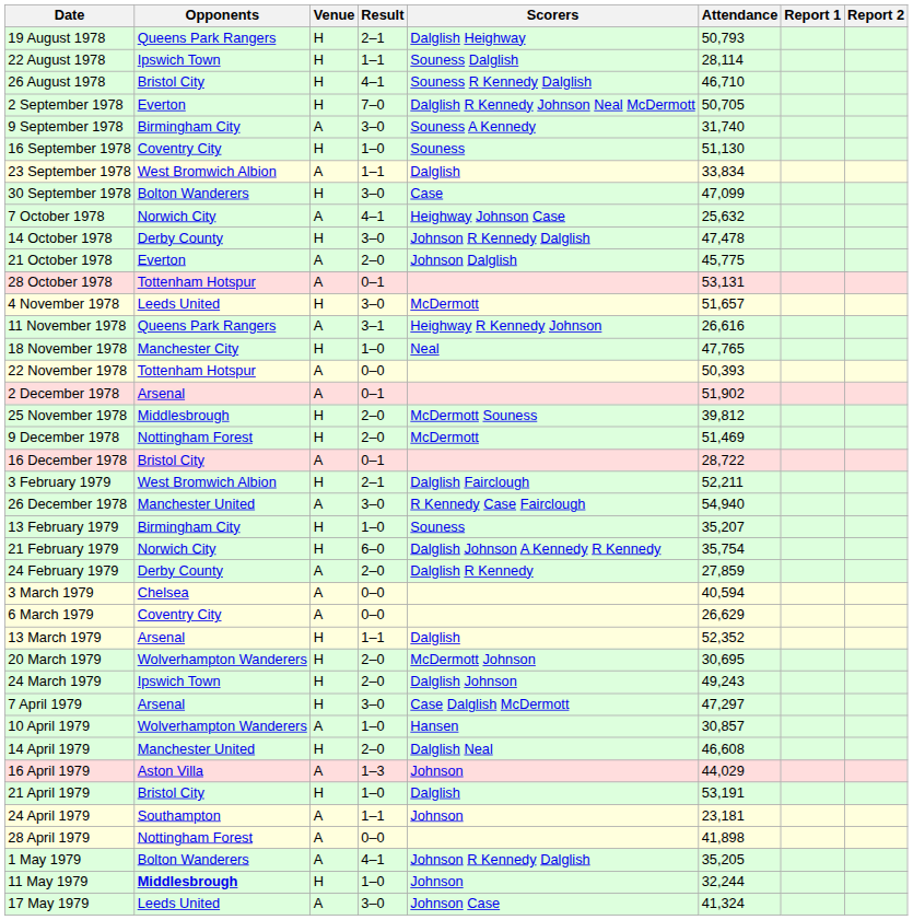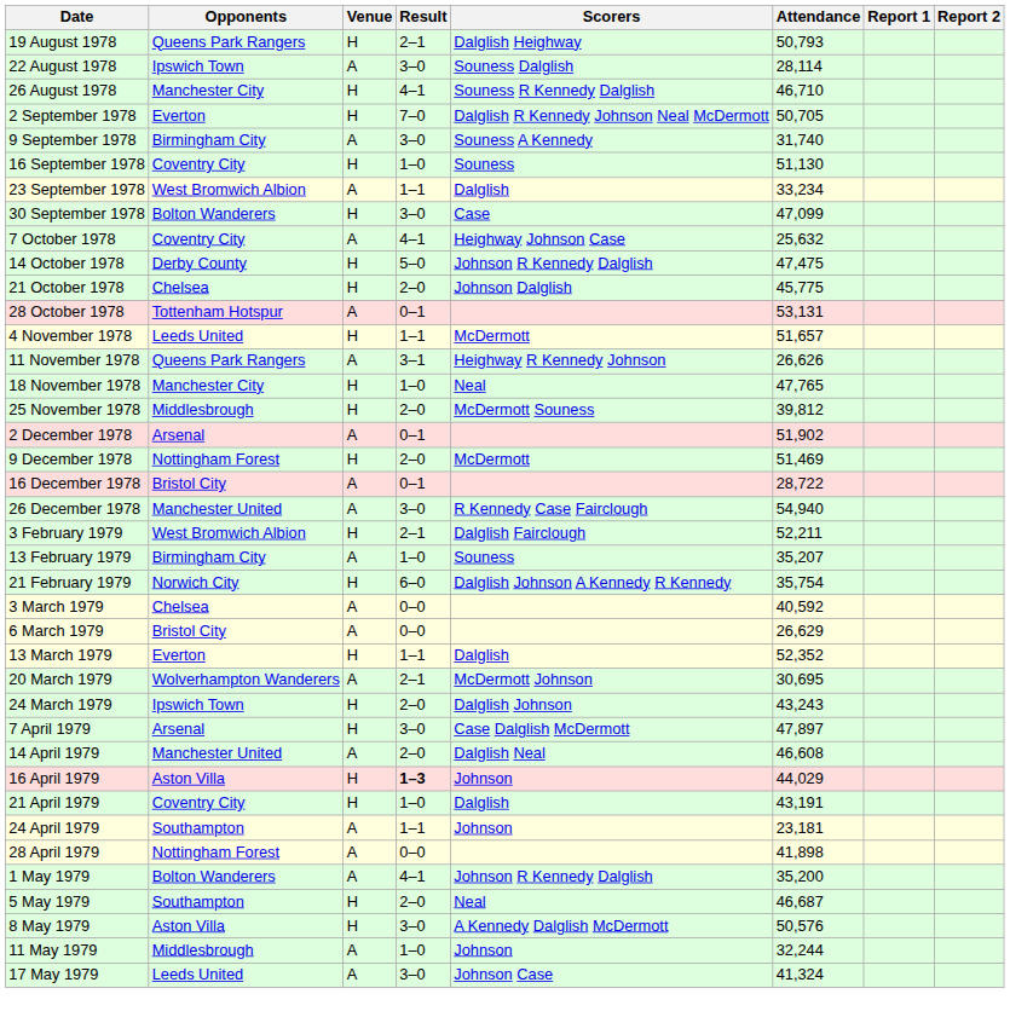 <table class=wikitable>
 <tr>
 <th>Date</th>
 <th>Opponents</th>
 <th>Venue</th>
 <th>Result</th>
 <th>Scorers</th>
 <th>Attendance</th>
 <th>Report 1</th>
 <th>Report 2</th>
 </tr>
 <tr bgcolor="#ddffdd">
 <td>19 August 1978</td>
 <td><a href='#'>Queens Park Rangers</a></td>
 <td>H</td>
 <td>2–1</td>
 <td><a href='#'>Dalglish</a>  <a href='#'>Heighway</a> </td>
 <td>50,793</td>
 <td></td>
 <td></td>
 </tr>
 <tr bgcolor="#ddffdd">
 <td>22 August 1978</td>
 <td><a href='#'>Ipswich Town</a></td>
-<td>H</td>
-<td>1–1</td>
+<td>A</td>
+<td>3–0</td>
 <td><a href='#'>Souness</a>  <a href='#'>Dalglish</a> </td>
 <td>28,114</td>
 <td></td>
 <td></td>
 </tr>
 <tr bgcolor="#ddffdd">
 <td>26 August 1978</td>
-<td><a href='#'>Bristol City</a></td>
+<td><a href='#'>Manchester City</a></td>
 <td>H</td>
 <td>4–1</td>
 <td><a href='#'>Souness</a>  <a href='#'>R Kennedy</a>  <a href='#'>Dalglish</a> </td>
 <td>46,710</td>
 <td></td>
 <td></td>
 </tr>
 <tr bgcolor="#ddffdd">
 <td>2 September 1978</td>
 <td><a href='#'>Everton</a></td>
 <td>H</td>
 <td>7–0</td>
 <td><a href='#'>Dalglish</a>  <a href='#'>R Kennedy</a>  <a href='#'>Johnson</a>  <a href='#'>Neal</a>  <a href='#'>McDermott</a> </td>
 <td>50,705</td>
 <td></td>
 <td></td>
 </tr>
 <tr bgcolor="#ddffdd">
 <td>9 September 1978</td>
 <td><a href='#'>Birmingham City</a></td>
 <td>A</td>
 <td>3–0</td>
 <td><a href='#'>Souness</a>  <a href='#'>A Kennedy</a> </td>
 <td>31,740</td>
 <td></td>
 <td></td>
 </tr>
 <tr bgcolor="#ddffdd">
 <td>16 September 1978</td>
 <td><a href='#'>Coventry City</a></td>
 <td>H</td>
 <td>1–0</td>
 <td><a href='#'>Souness</a> </td>
 <td>51,130</td>
 <td></td>
 <td></td>
 </tr>
 <tr bgcolor="#ffffdd">
 <td>23 September 1978</td>
 <td><a href='#'>West Bromwich Albion</a></td>
 <td>A</td>
 <td>1–1</td>
 <td><a href='#'>Dalglish</a> </td>
-<td>33,834</td>
+<td>33,234</td>
 <td></td>
 <td></td>
 </tr>
 <tr bgcolor="#ddffdd">
 <td>30 September 1978</td>
 <td><a href='#'>Bolton Wanderers</a></td>
 <td>H</td>
 <td>3–0</td>
 <td><a href='#'>Case</a> </td>
 <td>47,099</td>
 <td></td>
 <td></td>
 </tr>
 <tr bgcolor="#ddffdd">
 <td>7 October 1978</td>
-<td><a href='#'>Norwich City</a></td>
+<td><a href='#'>Coventry City</a></td>
 <td>A</td>
 <td>4–1</td>
 <td><a href='#'>Heighway</a>  <a href='#'>Johnson</a>  <a href='#'>Case</a> </td>
 <td>25,632</td>
 <td></td>
 <td></td>
 </tr>
 <tr bgcolor="#ddffdd">
 <td>14 October 1978</td>
 <td><a href='#'>Derby County</a></td>
 <td>H</td>
-<td>3–0</td>
+<td>5–0</td>
 <td><a href='#'>Johnson</a>   <a href='#'>R Kennedy</a>  <a href='#'>Dalglish</a> </td>
-<td>47,478</td>
+<td>47,475</td>
 <td></td>
 <td></td>
 </tr>
 <tr bgcolor="#ddffdd">
 <td>21 October 1978</td>
-<td><a href='#'>Everton</a></td>
-<td>A</td>
+<td><a href='#'>Chelsea</a></td>
+<td>H</td>
 <td>2–0</td>
 <td><a href='#'>Johnson</a>   <a href='#'>Dalglish</a> </td>
 <td>45,775</td>
 <td></td>
 <td></td>
 </tr>
 <tr bgcolor="#ffdddd">
 <td>28 October 1978</td>
 <td><a href='#'>Tottenham Hotspur</a></td>
 <td>A</td>
 <td>0–1</td>
 <td></td>
 <td>53,131</td>
 <td></td>
 <td></td>
 </tr>
 <tr bgcolor="#ffffdd">
 <td>4 November 1978</td>
 <td><a href='#'>Leeds United</a></td>
 <td>H</td>
-<td>3–0</td>
+<td>1–1</td>
 <td><a href='#'>McDermott</a> </td>
 <td>51,657</td>
 <td></td>
 <td></td>
 </tr>
 <tr bgcolor="#ddffdd">
 <td>11 November 1978</td>
 <td><a href='#'>Queens Park Rangers</a></td>
 <td>A</td>
 <td>3–1</td>
 <td><a href='#'>Heighway</a>  <a href='#'>R Kennedy</a>  <a href='#'>Johnson</a> </td>
-<td>26,616</td>
+<td>26,626</td>
 <td></td>
 <td></td>
 </tr>
 <tr bgcolor="#ddffdd">
 <td>18 November 1978</td>
 <td><a href='#'>Manchester City</a></td>
 <td>H</td>
 <td>1–0</td>
 <td><a href='#'>Neal</a> </td>
 <td>47,765</td>
 <td></td>
 <td></td>
 </tr>
-<tr bgcolor="#ffffdd">
-<td>22 November 1978</td>
-<td><a href='#'>Tottenham Hotspur</a></td>
-<td>A</td>
-<td>0–0</td>
-<td></td>
-<td>50,393</td>
+<tr bgcolor="#ddffdd">
+<td>25 November 1978</td>
+<td><a href='#'>Middlesbrough</a></td>
+<td>H</td>
+<td>2–0</td>
+<td><a href='#'>McDermott</a>  <a href='#'>Souness</a> </td>
+<td>39,812</td>
 <td></td>
 <td></td>
 </tr>
 <tr bgcolor="#ffdddd">
 <td>2 December 1978</td>
 <td><a href='#'>Arsenal</a></td>
 <td>A</td>
 <td>0–1</td>
 <td></td>
 <td>51,902</td>
-<td></td>
-<td></td>
-</tr>
-<tr bgcolor="#ddffdd">
-<td>25 November 1978</td>
-<td><a href='#'>Middlesbrough</a></td>
-<td>H</td>
-<td>2–0</td>
-<td><a href='#'>McDermott</a>  <a href='#'>Souness</a> </td>
-<td>39,812</td>
 <td></td>
 <td></td>
 </tr>
 <tr bgcolor="#ddffdd">
 <td>9 December 1978</td>
 <td><a href='#'>Nottingham Forest</a></td>
 <td>H</td>
 <td>2–0</td>
 <td><a href='#'>McDermott</a> </td>
 <td>51,469</td>
 <td></td>
 <td></td>
 </tr>
 <tr bgcolor="#ffdddd">
 <td>16 December 1978</td>
 <td><a href='#'>Bristol City</a></td>
 <td>A</td>
 <td>0–1</td>
 <td></td>
 <td>28,722</td>
 <td></td>
 <td></td>
 </tr>
 <tr bgcolor="#ddffdd">
+<td>26 December 1978</td>
+<td><a href='#'>Manchester United</a></td>
+<td>A</td>
+<td>3–0</td>
+<td><a href='#'>R Kennedy</a>  <a href='#'>Case</a>  <a href='#'>Fairclough</a> </td>
+<td>54,940</td>
+<td></td>
+<td></td>
+</tr>
+<tr bgcolor="#ddffdd">
 <td>3 February 1979</td>
 <td><a href='#'>West Bromwich Albion</a></td>
 <td>H</td>
 <td>2–1</td>
 <td><a href='#'>Dalglish</a>  <a href='#'>Fairclough</a> </td>
 <td>52,211</td>
 <td></td>
 <td></td>
 </tr>
 <tr bgcolor="#ddffdd">
-<td>26 December 1978</td>
-<td><a href='#'>Manchester United</a></td>
-<td>A</td>
-<td>3–0</td>
-<td><a href='#'>R Kennedy</a>  <a href='#'>Case</a>  <a href='#'>Fairclough</a> </td>
-<td>54,940</td>
-<td></td>
-<td></td>
-</tr>
-<tr bgcolor="#ddffdd">
 <td>13 February 1979</td>
 <td><a href='#'>Birmingham City</a></td>
-<td>H</td>
+<td>A</td>
 <td>1–0</td>
 <td><a href='#'>Souness</a> </td>
 <td>35,207</td>
 <td></td>
 <td></td>
 </tr>
 <tr bgcolor="#ddffdd">
 <td>21 February 1979</td>
 <td><a href='#'>Norwich City</a></td>
 <td>H</td>
 <td>6–0</td>
 <td><a href='#'>Dalglish</a>  <a href='#'>Johnson</a>  <a href='#'>A Kennedy</a>  <a href='#'>R Kennedy</a> </td>
 <td>35,754</td>
 <td></td>
 <td></td>
 </tr>
-<tr bgcolor="#ddffdd">
-<td>24 February 1979</td>
-<td><a href='#'>Derby County</a></td>
-<td>A</td>
-<td>2–0</td>
-<td><a href='#'>Dalglish</a>  <a href='#'>R Kennedy</a> </td>
-<td>27,859</td>
-<td></td>
-<td></td>
-</tr>
 <tr bgcolor="#ffffdd">
 <td>3 March 1979</td>
 <td><a href='#'>Chelsea</a></td>
 <td>A</td>
 <td>0–0</td>
 <td></td>
-<td>40,594</td>
+<td>40,592</td>
 <td></td>
 <td></td>
 </tr>
 <tr bgcolor="#ffffdd">
 <td>6 March 1979</td>
-<td><a href='#'>Coventry City</a></td>
+<td><a href='#'>Bristol City</a></td>
 <td>A</td>
 <td>0–0</td>
 <td></td>
 <td>26,629</td>
 <td></td>
 <td></td>
 </tr>
 <tr bgcolor="#ffffdd">
 <td>13 March 1979</td>
-<td><a href='#'>Arsenal</a></td>
+<td><a href='#'>Everton</a></td>
 <td>H</td>
 <td>1–1</td>
 <td><a href='#'>Dalglish</a> </td>
 <td>52,352</td>
 <td></td>
 <td></td>
 </tr>
 <tr bgcolor="#ddffdd">
 <td>20 March 1979</td>
 <td><a href='#'>Wolverhampton Wanderers</a></td>
-<td>H</td>
-<td>2–0</td>
+<td>A</td>
+<td>2–1</td>
 <td><a href='#'>McDermott</a>  <a href='#'>Johnson</a> </td>
 <td>30,695</td>
 <td></td>
 <td></td>
 </tr>
 <tr bgcolor="#ddffdd">
 <td>24 March 1979</td>
 <td><a href='#'>Ipswich Town</a></td>
 <td>H</td>
 <td>2–0</td>
 <td><a href='#'>Dalglish</a>  <a href='#'>Johnson</a> </td>
-<td>49,243</td>
+<td>43,243</td>
 <td></td>
 <td></td>
 </tr>
 <tr bgcolor="#ddffdd">
 <td>7 April 1979</td>
 <td><a href='#'>Arsenal</a></td>
 <td>H</td>
 <td>3–0</td>
 <td><a href='#'>Case</a>  <a href='#'>Dalglish</a>  <a href='#'>McDermott</a> </td>
-<td>47,297</td>
-<td></td>
-<td></td>
-</tr>
-<tr bgcolor="#ddffdd">
-<td>10 April 1979</td>
-<td><a href='#'>Wolverhampton Wanderers</a></td>
-<td>A</td>
-<td>1–0</td>
-<td><a href='#'>Hansen</a> </td>
-<td>30,857</td>
+<td>47,897</td>
 <td></td>
 <td></td>
 </tr>
 <tr bgcolor="#ddffdd">
 <td>14 April 1979</td>
 <td><a href='#'>Manchester United</a></td>
-<td>H</td>
+<td>A</td>
 <td>2–0</td>
 <td><a href='#'>Dalglish</a>  <a href='#'>Neal</a> </td>
 <td>46,608</td>
 <td></td>
 <td></td>
 </tr>
 <tr bgcolor="#ffdddd">
 <td>16 April 1979</td>
 <td><a href='#'>Aston Villa</a></td>
-<td>A</td>
-<td>1–3</td>
+<td>H</td>
+<td><strong>1–3</strong></td>
 <td><a href='#'>Johnson</a> </td>
 <td>44,029</td>
 <td></td>
 <td></td>
 </tr>
 <tr bgcolor="#ddffdd">
 <td>21 April 1979</td>
-<td><a href='#'>Bristol City</a></td>
+<td><a href='#'>Coventry City</a></td>
 <td>H</td>
 <td>1–0</td>
 <td><a href='#'>Dalglish</a> </td>
-<td>53,191</td>
+<td>43,191</td>
 <td></td>
 <td></td>
 </tr>
 <tr bgcolor="#ffffdd">
 <td>24 April 1979</td>
 <td><a href='#'>Southampton</a></td>
 <td>A</td>
 <td>1–1</td>
 <td><a href='#'>Johnson</a> </td>
 <td>23,181</td>
 <td></td>
 <td></td>
 </tr>
 <tr bgcolor="#ffffdd">
 <td>28 April 1979</td>
 <td><a href='#'>Nottingham Forest</a></td>
 <td>A</td>
 <td>0–0</td>
 <td></td>
 <td>41,898</td>
 <td></td>
 <td></td>
 </tr>
 <tr bgcolor="#ddffdd">
 <td>1 May 1979</td>
 <td><a href='#'>Bolton Wanderers</a></td>
 <td>A</td>
 <td>4–1</td>
 <td><a href='#'>Johnson</a>  <a href='#'>R Kennedy</a>  <a href='#'>Dalglish</a> </td>
-<td>35,205</td>
+<td>35,200</td>
+<td></td>
+<td></td>
+</tr>
+<tr bgcolor="#ddffdd">
+<td>5 May 1979</td>
+<td><a href='#'>Southampton</a></td>
+<td>H</td>
+<td>2–0</td>
+<td><a href='#'>Neal</a> </td>
+<td>46,687</td>
+<td></td>
+<td></td>
+</tr>
+<tr bgcolor="#ddffdd">
+<td>8 May 1979</td>
+<td><a href='#'>Aston Villa</a></td>
+<td>H</td>
+<td>3–0</td>
+<td><a href='#'>A Kennedy</a>  <a href='#'>Dalglish</a>  <a href='#'>McDermott</a> </td>
+<td>50,576</td>
 <td></td>
 <td></td>
 </tr>
 <tr bgcolor="#ddffdd">
 <td>11 May 1979</td>
-<td><strong><a href='#'>Middlesbrough</a></strong></td>
-<td>H</td>
+<td><a href='#'>Middlesbrough</a></td>
+<td>A</td>
 <td>1–0</td>
 <td><a href='#'>Johnson</a> </td>
 <td>32,244</td>
 <td></td>
 <td></td>
 </tr>
 <tr bgcolor="#ddffdd">
 <td>17 May 1979</td>
 <td><a href='#'>Leeds United</a></td>
 <td>A</td>
 <td>3–0</td>
 <td><a href='#'>Johnson</a>  <a href='#'>Case</a> </td>
 <td>41,324</td>
 <td></td>
 <td></td>
 </tr>
 </table>
